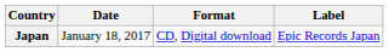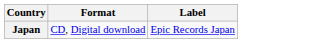 <table class="wikitable plainrowheaders">
 <tr>
 <th scope="col">Country</th>
-<th>Date</th>
 <th>Format</th>
 <th>Label</th>
 </tr>
 <tr>
 <th scope="row" rowspan="1">Japan</th>
-<td>January 18, 2017</td>
 <td><a href='#'>CD</a>, <a href='#'>Digital download</a></td>
 <td><a href='#'>Epic Records Japan</a></td>
 </tr>
 </table>
